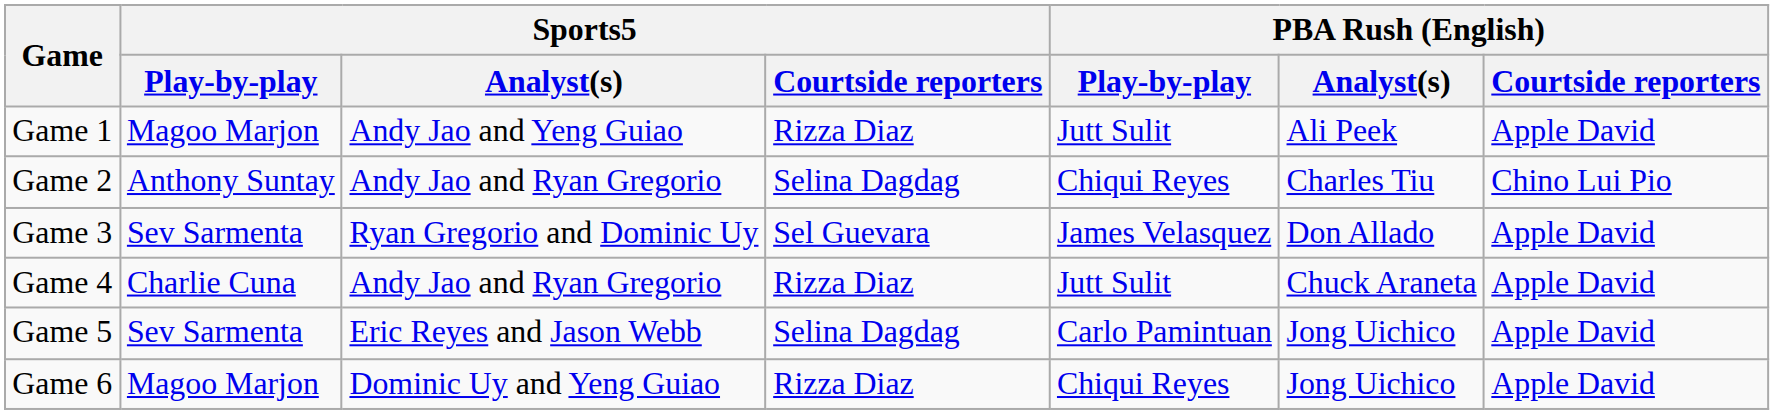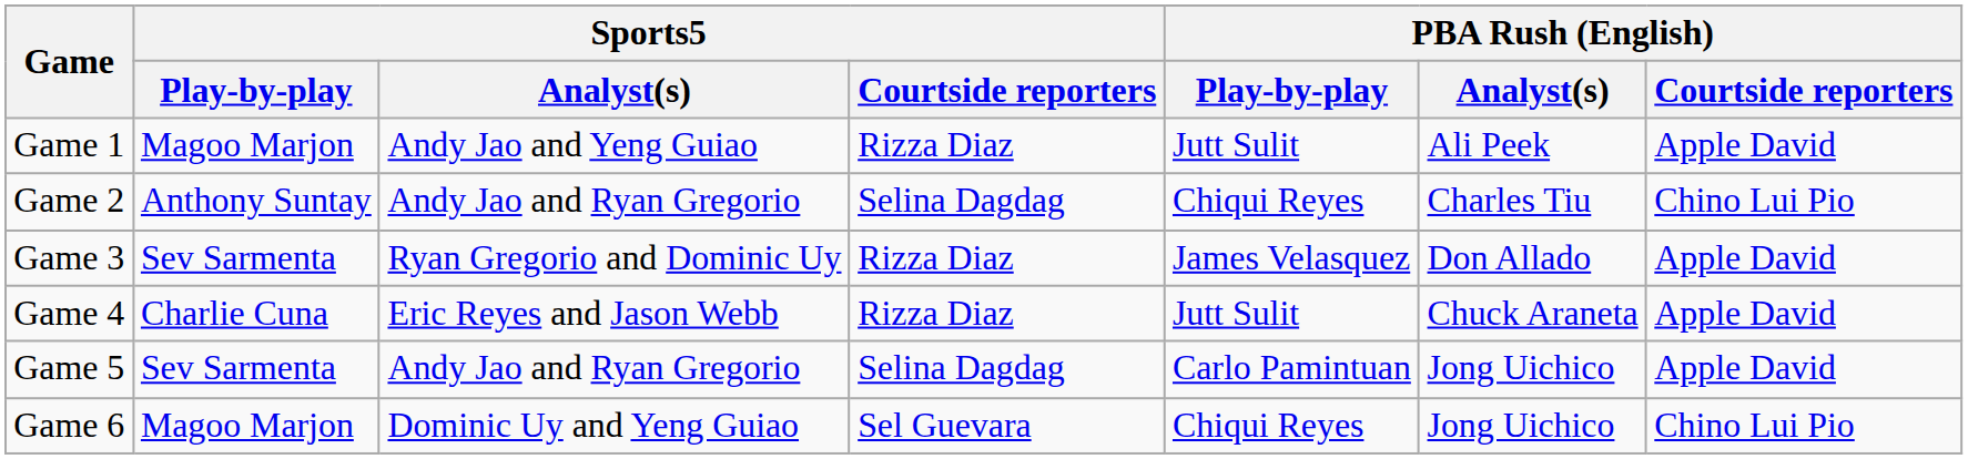 <table class=wikitable>
 <tr>
 <th rowspan=2>Game</th>
 <th colspan=3>Sports5</th>
 <th colspan=3>PBA Rush (English)</th>
 </tr>
 <tr>
 <th><a href='#'>Play-by-play</a></th>
 <th><a href='#'>Analyst</a>(s)</th>
 <th><a href='#'>Courtside reporters</a></th>
 <th><a href='#'>Play-by-play</a></th>
 <th><a href='#'>Analyst</a>(s)</th>
 <th><a href='#'>Courtside reporters</a></th>
 </tr>
 <tr>
 <td>Game 1</td>
 <td><a href='#'>Magoo Marjon</a></td>
 <td><a href='#'>Andy Jao</a> and <a href='#'>Yeng Guiao</a></td>
 <td><a href='#'>Rizza Diaz</a></td>
 <td><a href='#'>Jutt Sulit</a></td>
 <td><a href='#'>Ali Peek</a></td>
 <td><a href='#'>Apple David</a></td>
 </tr>
 <tr>
 <td>Game 2</td>
 <td><a href='#'>Anthony Suntay</a></td>
 <td><a href='#'>Andy Jao</a> and <a href='#'>Ryan Gregorio</a></td>
 <td><a href='#'>Selina Dagdag</a></td>
 <td><a href='#'>Chiqui Reyes</a></td>
 <td><a href='#'>Charles Tiu</a></td>
 <td><a href='#'>Chino Lui Pio</a></td>
 </tr>
 <tr>
 <td>Game 3</td>
 <td><a href='#'>Sev Sarmenta</a></td>
 <td><a href='#'>Ryan Gregorio</a> and <a href='#'>Dominic Uy</a></td>
-<td><a href='#'>Sel Guevara</a></td>
+<td><a href='#'>Rizza Diaz</a></td>
 <td><a href='#'>James Velasquez</a></td>
 <td><a href='#'>Don Allado</a></td>
 <td><a href='#'>Apple David</a></td>
 </tr>
 <tr>
 <td>Game 4</td>
 <td><a href='#'>Charlie Cuna</a></td>
-<td><a href='#'>Andy Jao</a> and <a href='#'>Ryan Gregorio</a></td>
+<td><a href='#'>Eric Reyes</a> and <a href='#'>Jason Webb</a></td>
 <td><a href='#'>Rizza Diaz</a></td>
 <td><a href='#'>Jutt Sulit</a></td>
 <td><a href='#'>Chuck Araneta</a></td>
 <td><a href='#'>Apple David</a></td>
 </tr>
 <tr>
 <td>Game 5</td>
 <td><a href='#'>Sev Sarmenta</a></td>
-<td><a href='#'>Eric Reyes</a> and <a href='#'>Jason Webb</a></td>
+<td><a href='#'>Andy Jao</a> and <a href='#'>Ryan Gregorio</a></td>
 <td><a href='#'>Selina Dagdag</a></td>
 <td><a href='#'>Carlo Pamintuan</a></td>
 <td><a href='#'>Jong Uichico</a></td>
 <td><a href='#'>Apple David</a></td>
 </tr>
 <tr>
 <td>Game 6</td>
 <td><a href='#'>Magoo Marjon</a></td>
 <td><a href='#'>Dominic Uy</a> and <a href='#'>Yeng Guiao</a></td>
-<td><a href='#'>Rizza Diaz</a></td>
+<td><a href='#'>Sel Guevara</a></td>
 <td><a href='#'>Chiqui Reyes</a></td>
 <td><a href='#'>Jong Uichico</a></td>
-<td><a href='#'>Apple David</a></td>
+<td><a href='#'>Chino Lui Pio</a></td>
 </tr>
 </table>
